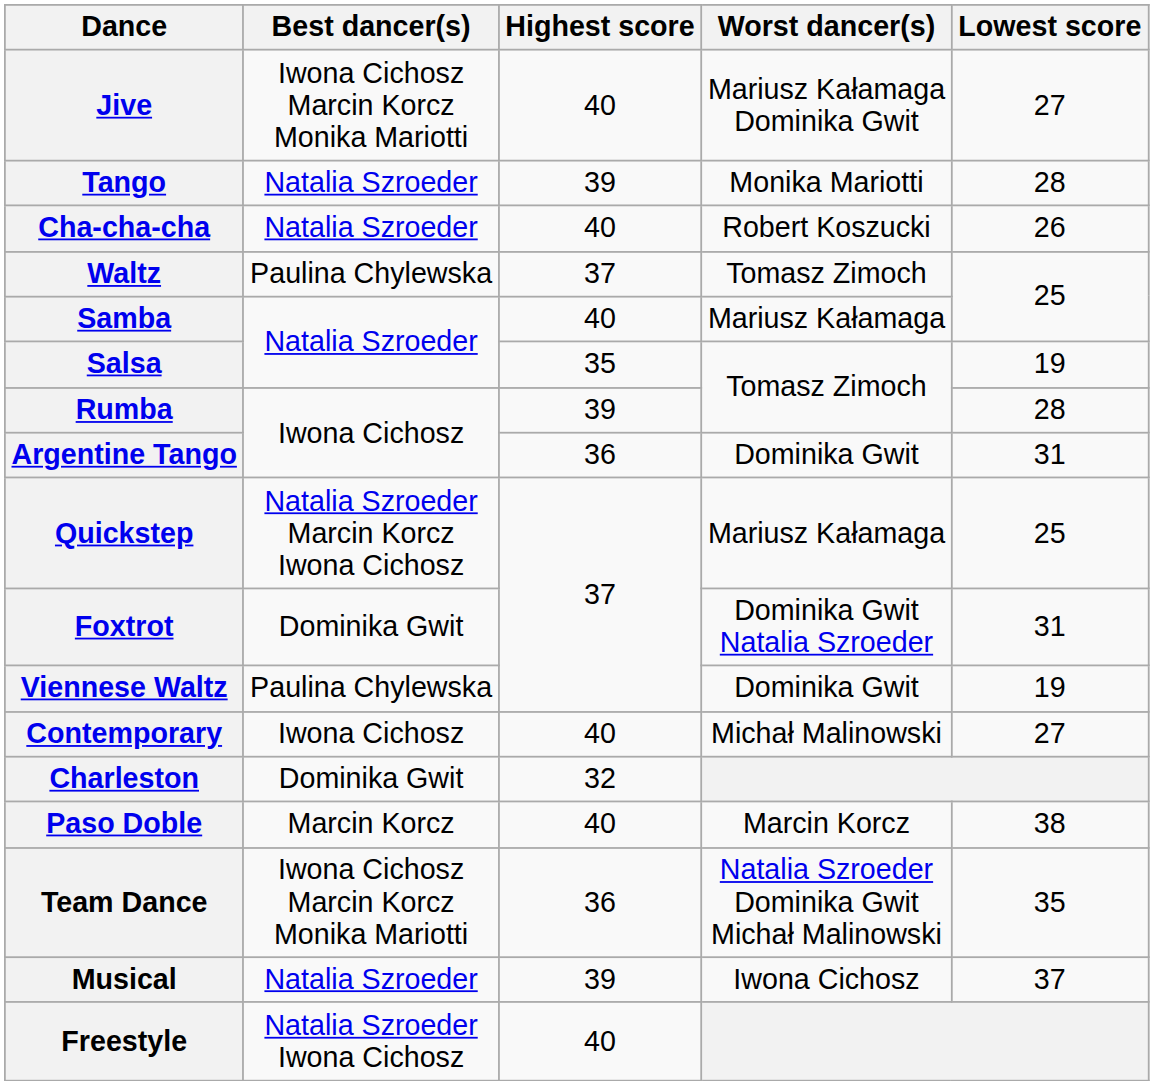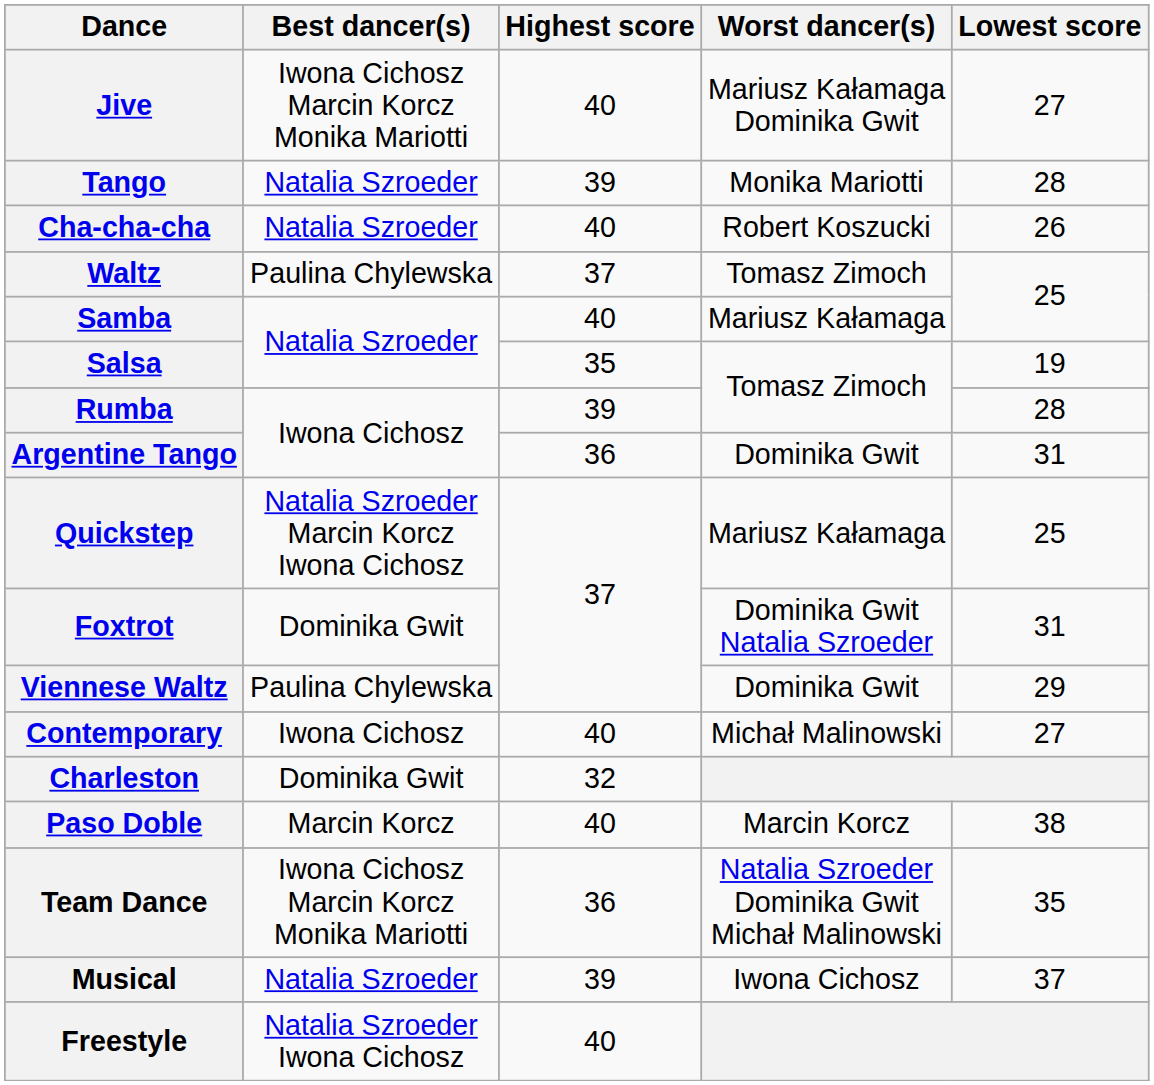 <table class="wikitable sortable" style="text-align:center;">
 <tr>
 <th>Dance</th>
 <th>Best dancer(s)</th>
 <th>Highest score</th>
 <th>Worst dancer(s)</th>
 <th>Lowest score</th>
 </tr>
 <tr>
 <th><a href='#'>Jive</a></th>
 <td>Iwona Cichosz<br>Marcin Korcz<br>Monika Mariotti</td>
 <td>40</td>
 <td>Mariusz Kałamaga<br>Dominika Gwit</td>
 <td>27</td>
 </tr>
 <tr>
 <th><a href='#'>Tango</a></th>
 <td><a href='#'>Natalia Szroeder</a></td>
 <td>39</td>
 <td>Monika Mariotti</td>
 <td>28</td>
 </tr>
 <tr>
 <th><a href='#'>Cha-cha-cha</a></th>
 <td><a href='#'>Natalia Szroeder</a></td>
 <td>40</td>
 <td>Robert Koszucki</td>
 <td>26</td>
 </tr>
 <tr>
 <th><a href='#'>Waltz</a></th>
 <td>Paulina Chylewska</td>
 <td>37</td>
 <td>Tomasz Zimoch</td>
 <td rowspan="2">25</td>
 </tr>
 <tr>
 <th><a href='#'>Samba</a></th>
 <td rowspan="2"><a href='#'>Natalia Szroeder</a></td>
 <td>40</td>
 <td>Mariusz Kałamaga</td>
 </tr>
 <tr>
 <th><a href='#'>Salsa</a></th>
 <td>35</td>
 <td rowspan="2">Tomasz Zimoch</td>
 <td>19</td>
 </tr>
 <tr>
 <th><a href='#'>Rumba</a></th>
 <td rowspan="2">Iwona Cichosz</td>
 <td>39</td>
 <td>28</td>
 </tr>
 <tr>
 <th><a href='#'>Argentine Tango</a></th>
 <td>36</td>
 <td>Dominika Gwit</td>
 <td>31</td>
 </tr>
 <tr>
 <th><a href='#'>Quickstep</a></th>
 <td><a href='#'>Natalia Szroeder</a><br>Marcin Korcz<br>Iwona Cichosz</td>
 <td rowspan="3">37</td>
 <td>Mariusz Kałamaga</td>
 <td>25</td>
 </tr>
 <tr>
 <th><a href='#'>Foxtrot</a></th>
 <td>Dominika Gwit</td>
 <td>Dominika Gwit<br><a href='#'>Natalia Szroeder</a></td>
 <td>31</td>
 </tr>
 <tr>
 <th><a href='#'>Viennese Waltz</a></th>
 <td>Paulina Chylewska</td>
 <td>Dominika Gwit</td>
-<td>19</td>
+<td>29</td>
 </tr>
 <tr>
 <th><a href='#'>Contemporary</a></th>
 <td>Iwona Cichosz</td>
 <td>40</td>
 <td>Michał Malinowski</td>
 <td>27</td>
 </tr>
 <tr>
 <th><a href='#'>Charleston</a></th>
 <td>Dominika Gwit</td>
 <td>32</td>
 <th colspan="2"></th>
 </tr>
 <tr>
 <th><a href='#'>Paso Doble</a></th>
 <td>Marcin Korcz</td>
 <td>40</td>
 <td>Marcin Korcz</td>
 <td>38</td>
 </tr>
 <tr>
 <th>Team Dance</th>
 <td>Iwona Cichosz<br>Marcin Korcz<br>Monika Mariotti</td>
 <td>36</td>
 <td><a href='#'>Natalia Szroeder</a><br>Dominika Gwit<br>Michał Malinowski</td>
 <td>35</td>
 </tr>
 <tr>
 <th>Musical</th>
 <td><a href='#'>Natalia Szroeder</a></td>
 <td>39</td>
 <td>Iwona Cichosz</td>
 <td>37</td>
 </tr>
 <tr>
 <th>Freestyle</th>
 <td><a href='#'>Natalia Szroeder</a><br>Iwona Cichosz</td>
 <td>40</td>
 <th colspan="2"></th>
 </tr>
 </table>
